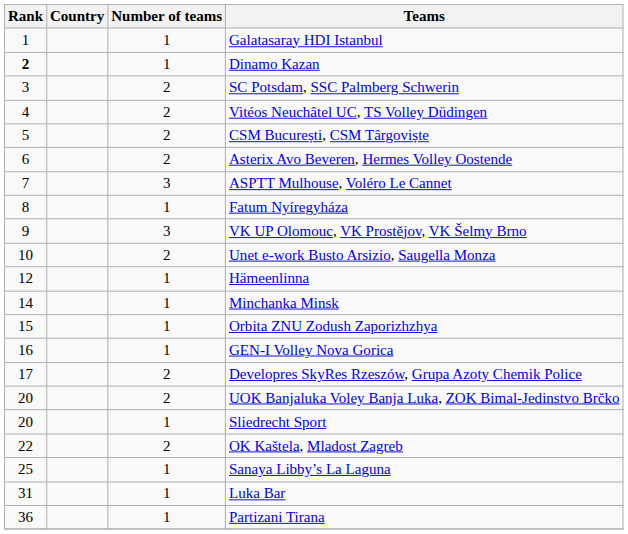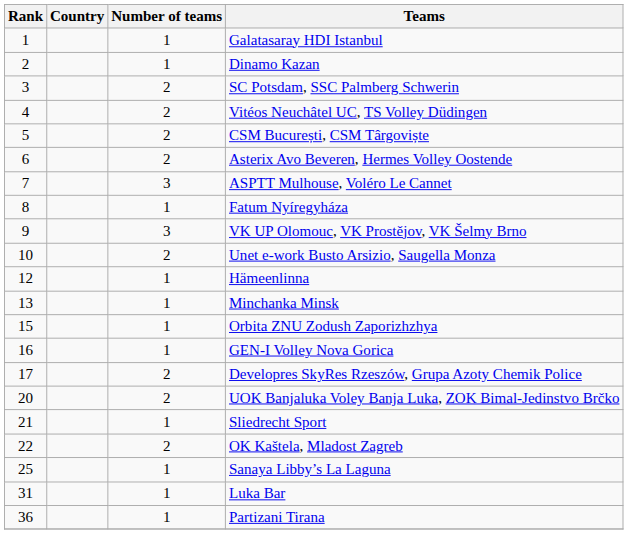 <table class="wikitable" style="text-align:left">
 <tr>
 <th>Rank</th>
 <th>Country</th>
 <th>Number of teams</th>
 <th>Teams</th>
 </tr>
 <tr>
 <td align="center">1</td>
 <td></td>
 <td align="center">1</td>
 <td><a href='#'>Galatasaray HDI Istanbul</a></td>
 </tr>
 <tr>
-<td align="center"><strong>2</strong></td>
+<td align="center">2</td>
 <td></td>
 <td align="center">1</td>
 <td><a href='#'>Dinamo Kazan</a></td>
 </tr>
 <tr>
 <td align="center">3</td>
 <td></td>
 <td align="center">2</td>
 <td><a href='#'>SC Potsdam</a>, <a href='#'>SSC Palmberg Schwerin</a></td>
 </tr>
 <tr>
 <td align="center">4</td>
 <td></td>
 <td align="center">2</td>
 <td><a href='#'>Vitéos Neuchâtel UC</a>, <a href='#'>TS Volley Düdingen</a></td>
 </tr>
 <tr>
 <td align="center">5</td>
 <td></td>
 <td align="center">2</td>
 <td><a href='#'>CSM București</a>, <a href='#'>CSM Târgoviște</a></td>
 </tr>
 <tr>
 <td align="center">6</td>
 <td></td>
 <td align="center">2</td>
 <td><a href='#'>Asterix Avo Beveren</a>, <a href='#'>Hermes Volley Oostende</a></td>
 </tr>
 <tr>
 <td align="center">7</td>
 <td></td>
 <td align="center">3</td>
 <td><a href='#'>ASPTT Mulhouse</a>, <a href='#'>Voléro Le Cannet</a></td>
 </tr>
 <tr>
 <td align="center">8</td>
 <td></td>
 <td align="center">1</td>
 <td><a href='#'>Fatum Nyíregyháza</a></td>
 </tr>
 <tr>
 <td align="center">9</td>
 <td></td>
 <td align="center">3</td>
 <td><a href='#'>VK UP Olomouc</a>, <a href='#'>VK Prostějov</a>, <a href='#'>VK Šelmy Brno</a></td>
 </tr>
 <tr>
 <td align="center">10</td>
 <td></td>
 <td align="center">2</td>
 <td><a href='#'>Unet e-work Busto Arsizio</a>, <a href='#'>Saugella Monza</a></td>
 </tr>
 <tr>
 <td align="center">12</td>
 <td></td>
 <td align="center">1</td>
 <td><a href='#'>Hämeenlinna</a></td>
 </tr>
 <tr>
-<td align="center">14</td>
+<td align="center">13</td>
 <td></td>
 <td align="center">1</td>
 <td><a href='#'>Minchanka Minsk</a></td>
 </tr>
 <tr>
 <td align="center">15</td>
 <td></td>
 <td align="center">1</td>
 <td><a href='#'>Orbita ZNU Zodush Zaporizhzhya</a></td>
 </tr>
 <tr>
 <td align="center">16</td>
 <td></td>
 <td align="center">1</td>
 <td><a href='#'>GEN-I Volley Nova Gorica</a></td>
 </tr>
 <tr>
 <td align="center">17</td>
 <td></td>
 <td align="center">2</td>
 <td><a href='#'>Developres SkyRes Rzeszów</a>, <a href='#'>Grupa Azoty Chemik Police</a></td>
 </tr>
 <tr>
 <td align="center">20</td>
 <td></td>
 <td align="center">2</td>
 <td><a href='#'>UOK Banjaluka Voley Banja Luka</a>, <a href='#'>ZOK Bimal-Jedinstvo Brčko</a></td>
 </tr>
 <tr>
-<td align="center">20</td>
+<td align="center">21</td>
 <td></td>
 <td align="center">1</td>
 <td><a href='#'>Sliedrecht Sport</a></td>
 </tr>
 <tr>
 <td align="center">22</td>
 <td></td>
 <td align="center">2</td>
 <td><a href='#'>OK Kaštela</a>, <a href='#'>Mladost Zagreb</a></td>
 </tr>
 <tr>
 <td align="center">25</td>
 <td></td>
 <td align="center">1</td>
 <td><a href='#'>Sanaya Libby’s La Laguna</a></td>
 </tr>
 <tr>
 <td align="center">31</td>
 <td></td>
 <td align="center">1</td>
 <td><a href='#'>Luka Bar</a></td>
 </tr>
 <tr>
 <td align="center">36</td>
 <td></td>
 <td align="center">1</td>
 <td><a href='#'>Partizani Tirana</a></td>
 </tr>
 <tr>
 </tr>
 </table>
